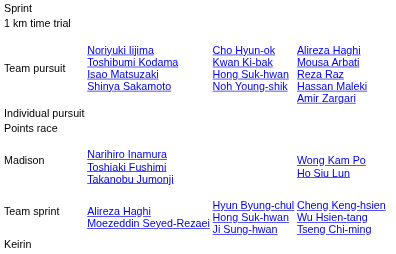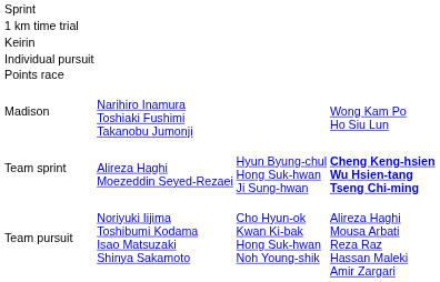 <table>
 <tr>
 <td>Sprint</td>
 <td></td>
 <td></td>
 <td></td>
 </tr>
 <tr>
 <td>1 km time trial</td>
 <td></td>
 <td></td>
 <td></td>
 </tr>
 <tr>
-<td>Team pursuit</td>
-<td valign=top><br><a href='#'>Noriyuki Iijima</a><br><a href='#'>Toshibumi Kodama</a><br><a href='#'>Isao Matsuzaki</a><br><a href='#'>Shinya Sakamoto</a></td>
-<td valign=top><br><a href='#'>Cho Hyun-ok</a><br><a href='#'>Kwan Ki-bak</a><br><a href='#'>Hong Suk-hwan</a><br><a href='#'>Noh Young-shik</a></td>
-<td><br><a href='#'>Alireza Haghi</a><br><a href='#'>Mousa Arbati</a><br><a href='#'>Reza Raz</a><br><a href='#'>Hassan Maleki</a><br><a href='#'>Amir Zargari</a></td>
+<td>Keirin</td>
+<td></td>
+<td></td>
+<td></td>
 </tr>
 <tr>
 <td>Individual pursuit</td>
 <td></td>
 <td></td>
 <td></td>
 </tr>
 <tr>
 <td>Points race</td>
 <td></td>
 <td></td>
 <td></td>
 </tr>
 <tr>
 <td>Madison</td>
 <td><br><a href='#'>Narihiro Inamura</a><br><a href='#'>Toshiaki Fushimi</a><br><a href='#'>Takanobu Jumonji</a></td>
 <td valign=top></td>
 <td><br><a href='#'>Wong Kam Po</a><br><a href='#'>Ho Siu Lun</a></td>
 </tr>
 <tr>
 <td>Team sprint</td>
 <td><br><a href='#'>Alireza Haghi</a><br><a href='#'>Moezeddin Seyed-Rezaei</a></td>
 <td><br><a href='#'>Hyun Byung-chul</a><br><a href='#'>Hong Suk-hwan</a><br><a href='#'>Ji Sung-hwan</a></td>
-<td><br><a href='#'>Cheng Keng-hsien</a><br><a href='#'>Wu Hsien-tang</a><br><a href='#'>Tseng Chi-ming</a></td>
+<td><strong><br><a href='#'>Cheng Keng-hsien</a><br><a href='#'>Wu Hsien-tang</a><br><a href='#'>Tseng Chi-ming</a></strong></td>
 </tr>
 <tr>
-<td>Keirin</td>
-<td></td>
-<td></td>
-<td></td>
+<td>Team pursuit</td>
+<td valign=top><br><a href='#'>Noriyuki Iijima</a><br><a href='#'>Toshibumi Kodama</a><br><a href='#'>Isao Matsuzaki</a><br><a href='#'>Shinya Sakamoto</a></td>
+<td valign=top><br><a href='#'>Cho Hyun-ok</a><br><a href='#'>Kwan Ki-bak</a><br><a href='#'>Hong Suk-hwan</a><br><a href='#'>Noh Young-shik</a></td>
+<td><br><a href='#'>Alireza Haghi</a><br><a href='#'>Mousa Arbati</a><br><a href='#'>Reza Raz</a><br><a href='#'>Hassan Maleki</a><br><a href='#'>Amir Zargari</a></td>
 </tr>
 </table>
